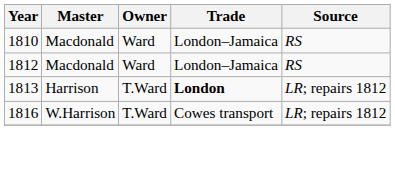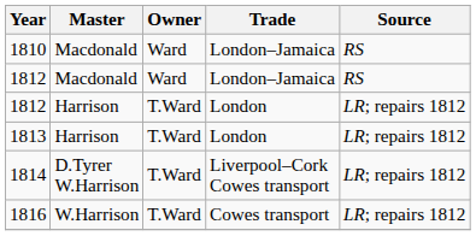 <table class=" wikitable">
 <tr>
 <th>Year</th>
 <th>Master</th>
 <th>Owner</th>
 <th>Trade</th>
 <th>Source</th>
 </tr>
 <tr>
 <td>1810</td>
 <td>Macdonald</td>
 <td>Ward</td>
 <td>London–Jamaica</td>
 <td><em>RS</em></td>
 </tr>
 <tr>
 <td>1812</td>
 <td>Macdonald</td>
 <td>Ward</td>
 <td>London–Jamaica</td>
 <td><em>RS</em></td>
 </tr>
 <tr>
+<td>1812</td>
+<td>Harrison</td>
+<td>T.Ward</td>
+<td>London</td>
+<td><em>LR</em>; repairs 1812</td>
+</tr>
+<tr>
 <td>1813</td>
 <td>Harrison</td>
 <td>T.Ward</td>
-<td><strong>London</strong></td>
+<td>London</td>
+<td><em>LR</em>; repairs 1812</td>
+</tr>
+<tr>
+<td>1814</td>
+<td>D.Tyrer<br>W.Harrison</td>
+<td>T.Ward</td>
+<td>Liverpool–Cork<br>Cowes transport</td>
 <td><em>LR</em>; repairs 1812</td>
 </tr>
 <tr>
 <td>1816</td>
 <td>W.Harrison</td>
 <td>T.Ward</td>
 <td>Cowes transport</td>
 <td><em>LR</em>; repairs 1812</td>
 </tr>
 <tr>
 </tr>
 </table>
